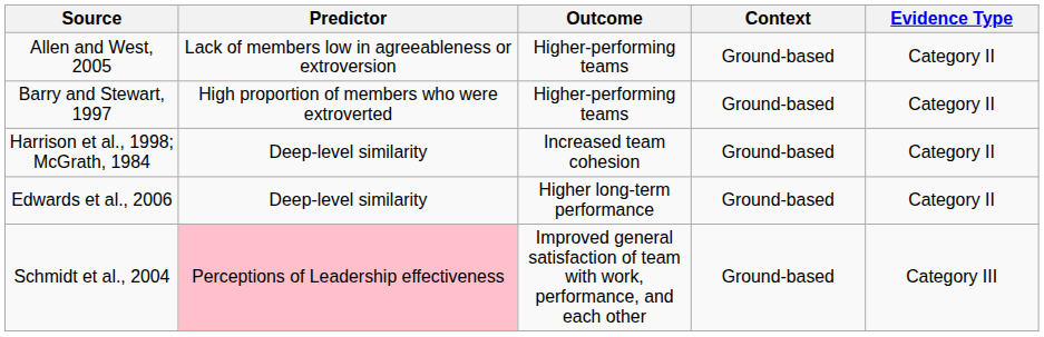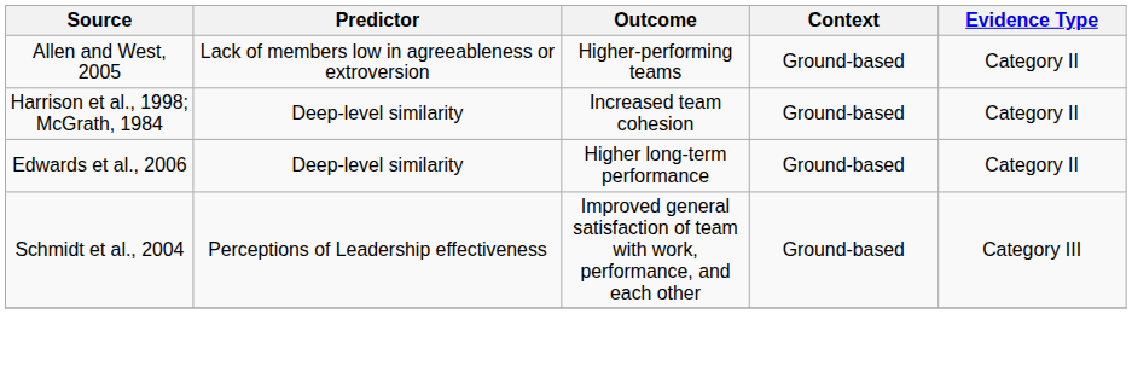 <table class="wikitable" style="text-align: center;">
 <tr>
 <th scope="col" width="150">Source</th>
 <th scope="col" width="300">Predictor</th>
 <th scope="col" width="150">Outcome</th>
 <th scope="col" width="150">Context</th>
 <th scope="col" width="150"><a href='#'>Evidence Type</a></th>
 </tr>
 <tr>
 <td>Allen and West, 2005 </td>
 <td>Lack of members low in agreeableness or extroversion</td>
-<td>Higher-performing teams</td>
-<td>Ground-based</td>
-<td>Category II</td>
-</tr>
-<tr>
-<td>Barry and Stewart, 1997 </td>
-<td>High proportion of members who were extroverted</td>
 <td>Higher-performing teams</td>
 <td>Ground-based</td>
 <td>Category II</td>
 </tr>
 <tr>
 <td>Harrison et al., 1998; McGrath, 1984 </td>
 <td>Deep-level similarity</td>
 <td>Increased team cohesion</td>
 <td>Ground-based</td>
 <td>Category II</td>
 </tr>
 <tr>
 <td>Edwards et al., 2006 </td>
 <td>Deep-level similarity</td>
 <td>Higher long-term performance</td>
 <td>Ground-based</td>
 <td>Category II</td>
 </tr>
 <tr>
 <td>Schmidt et al., 2004 </td>
-<td style="background: pink;">Perceptions of Leadership effectiveness</td>
+<td>Perceptions of Leadership effectiveness</td>
 <td>Improved general satisfaction of team with work, performance, and each other</td>
 <td>Ground-based</td>
 <td>Category III</td>
 </tr>
 <tr>
 </tr>
 </table>
